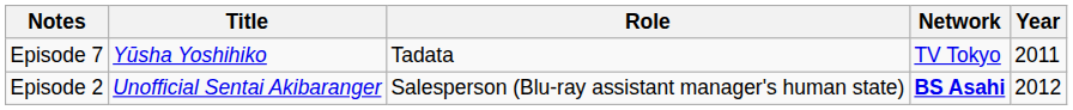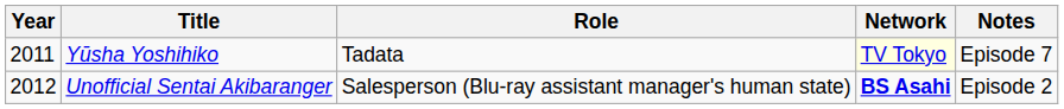 <table class="wikitable">
 <tr>
-<th>Notes</th>
+<th>Year</th>
 <th>Title</th>
 <th>Role</th>
 <th>Network</th>
-<th>Year</th>
+<th>Notes</th>
 </tr>
 <tr>
-<td>Episode 7</td>
+<td>2011</td>
 <td><em><a href='#'>Yūsha Yoshihiko</a></em></td>
 <td>Tadata</td>
-<td><a href='#'>TV Tokyo</a></td>
-<td>2011</td>
+<td style="background: lightyellow;"><a href='#'>TV Tokyo</a></td>
+<td>Episode 7</td>
 </tr>
 <tr>
-<td>Episode 2</td>
+<td>2012</td>
 <td><em><a href='#'>Unofficial Sentai Akibaranger</a></em></td>
 <td>Salesperson (Blu-ray assistant manager's human state)</td>
 <td><strong><a href='#'>BS Asahi</a></strong></td>
-<td>2012</td>
+<td>Episode 2</td>
 </tr>
 </table>
